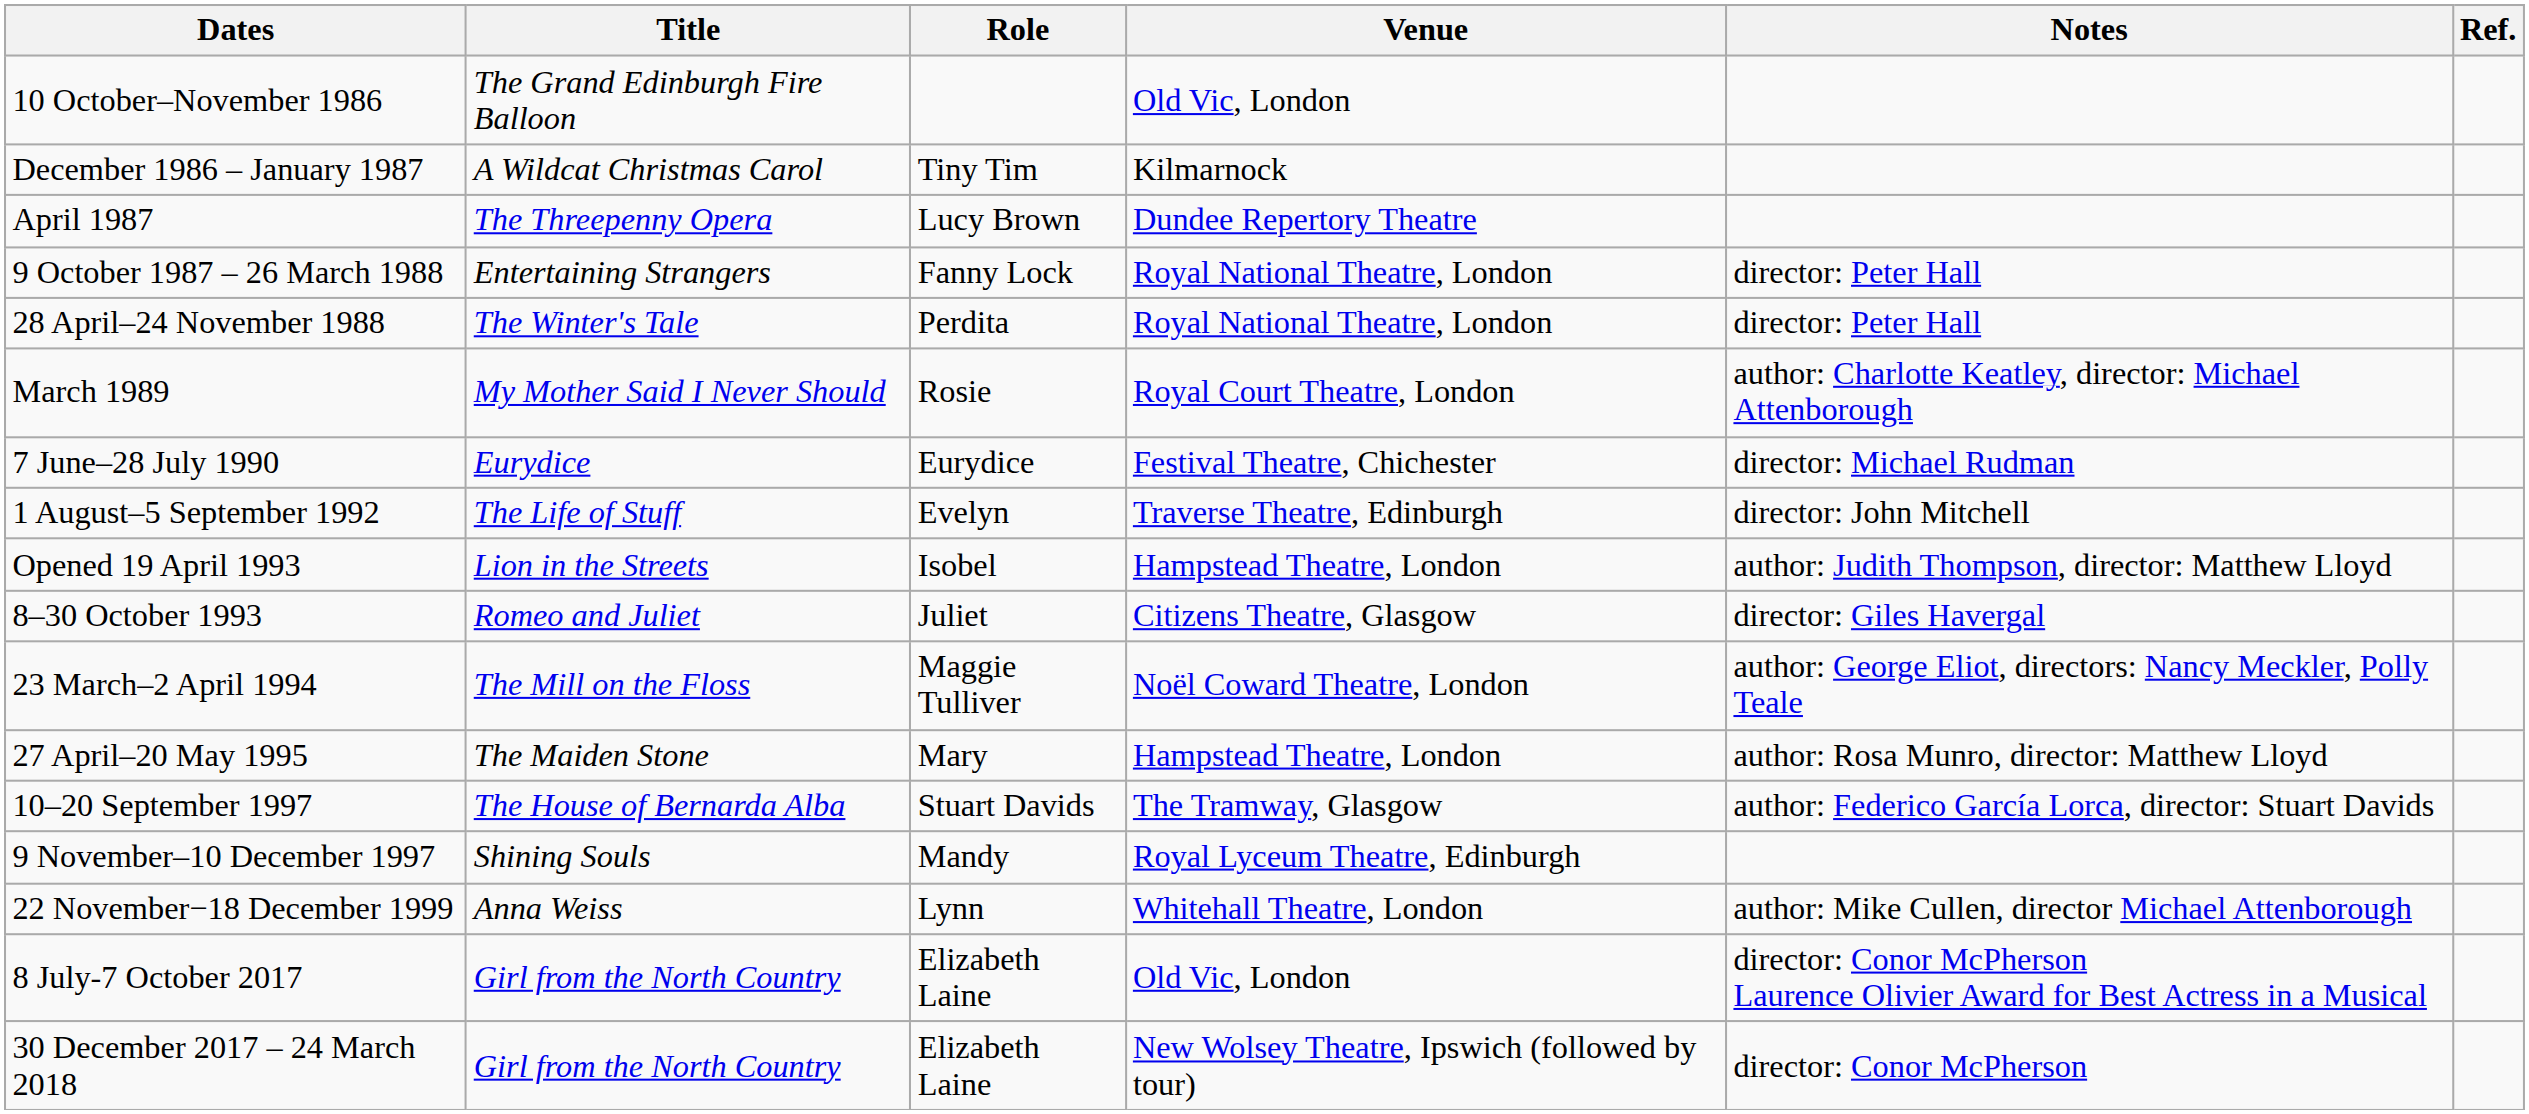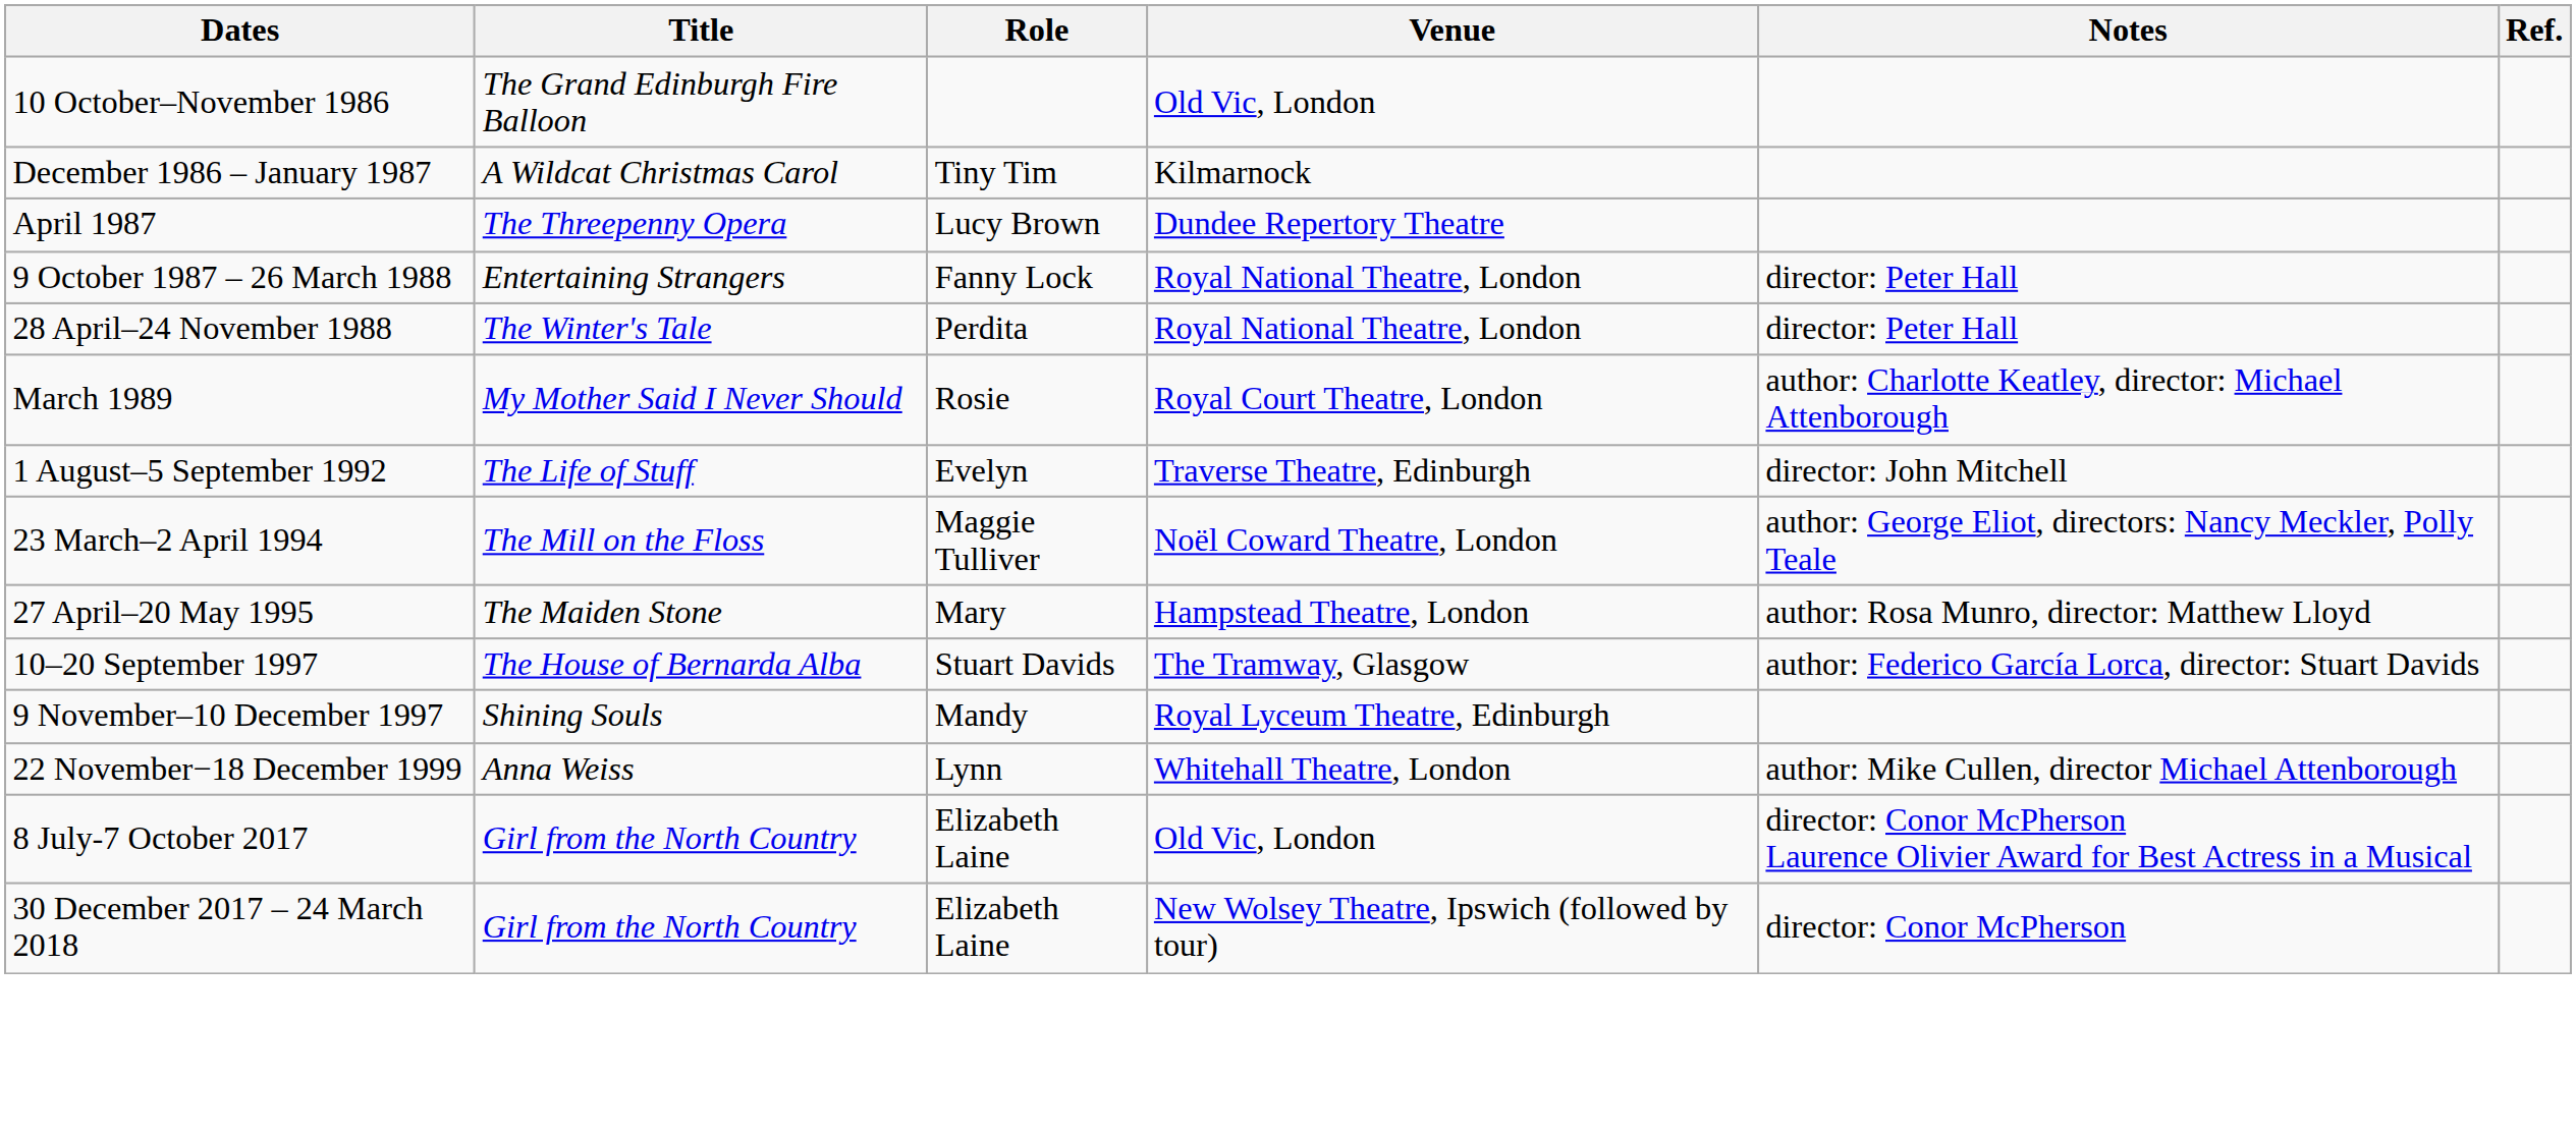 <table class="wikitable sortable">
 <tr>
 <th>Dates</th>
 <th>Title</th>
 <th>Role</th>
 <th>Venue</th>
 <th>Notes</th>
 <th>Ref.</th>
 </tr>
 <tr>
 <td>10 October–November 1986</td>
 <td><em>The Grand Edinburgh Fire Balloon</em></td>
 <td></td>
 <td><a href='#'>Old Vic</a>, London</td>
 <td></td>
 <td></td>
 </tr>
 <tr>
 <td>December 1986 – January 1987</td>
 <td><em>A Wildcat Christmas Carol</em></td>
 <td>Tiny Tim</td>
 <td>Kilmarnock</td>
 <td></td>
 <td></td>
 </tr>
 <tr>
 <td>April 1987</td>
 <td><em><a href='#'>The Threepenny Opera</a></em></td>
 <td>Lucy Brown</td>
 <td><a href='#'>Dundee Repertory Theatre</a></td>
 <td></td>
 <td></td>
 </tr>
 <tr>
 <td>9 October 1987 – 26 March 1988</td>
 <td><em>Entertaining Strangers</em></td>
 <td>Fanny Lock</td>
 <td><a href='#'>Royal National Theatre</a>, London</td>
 <td>director: <a href='#'>Peter Hall</a></td>
 <td></td>
 </tr>
 <tr>
 <td>28 April–24 November 1988</td>
 <td><em><a href='#'>The Winter's Tale</a></em></td>
 <td>Perdita</td>
 <td><a href='#'>Royal National Theatre</a>, London</td>
 <td>director: <a href='#'>Peter Hall</a></td>
 <td></td>
 </tr>
 <tr>
 <td>March 1989</td>
 <td><em><a href='#'>My Mother Said I Never Should</a></em></td>
 <td>Rosie</td>
 <td><a href='#'>Royal Court Theatre</a>, London</td>
 <td>author: <a href='#'>Charlotte Keatley</a>, director: <a href='#'>Michael Attenborough</a></td>
 <td></td>
 </tr>
 <tr>
-<td>7 June–28 July 1990</td>
-<td><em><a href='#'>Eurydice</a></em></td>
-<td>Eurydice</td>
-<td><a href='#'>Festival Theatre</a>, Chichester</td>
-<td>director: <a href='#'>Michael Rudman</a></td>
-<td></td>
-</tr>
-<tr>
 <td>1 August–5 September 1992</td>
 <td><em><a href='#'>The Life of Stuff</a></em></td>
 <td>Evelyn</td>
 <td><a href='#'>Traverse Theatre</a>, Edinburgh</td>
 <td>director: John Mitchell</td>
-<td></td>
-</tr>
-<tr>
-<td>Opened 19 April 1993</td>
-<td><em><a href='#'>Lion in the Streets</a></em></td>
-<td>Isobel</td>
-<td><a href='#'>Hampstead Theatre</a>, London</td>
-<td>author: <a href='#'>Judith Thompson</a>, director: Matthew Lloyd</td>
-<td></td>
-</tr>
-<tr>
-<td>8–30 October 1993</td>
-<td><em><a href='#'>Romeo and Juliet</a></em></td>
-<td>Juliet</td>
-<td><a href='#'>Citizens Theatre</a>, Glasgow</td>
-<td>director: <a href='#'>Giles Havergal</a></td>
 <td></td>
 </tr>
 <tr>
 <td>23 March–2 April 1994</td>
 <td><em><a href='#'>The Mill on the Floss</a></em></td>
 <td>Maggie Tulliver</td>
 <td><a href='#'>Noël Coward Theatre</a>, London</td>
 <td>author: <a href='#'>George Eliot</a>, directors: <a href='#'>Nancy Meckler</a>, <a href='#'>Polly Teale</a></td>
 <td></td>
 </tr>
 <tr>
 <td>27 April–20 May 1995</td>
 <td><em>The Maiden Stone</em></td>
 <td>Mary</td>
 <td><a href='#'>Hampstead Theatre</a>, London</td>
 <td>author: Rosa Munro, director: Matthew Lloyd</td>
 <td></td>
 </tr>
 <tr>
 <td>10–20 September 1997</td>
 <td><em><a href='#'>The House of Bernarda Alba</a></em></td>
 <td>Stuart Davids</td>
 <td><a href='#'>The Tramway</a>, Glasgow</td>
 <td>author: <a href='#'>Federico García Lorca</a>, director: Stuart Davids</td>
 <td></td>
 </tr>
 <tr>
 <td>9 November–10 December 1997</td>
 <td><em>Shining Souls</em></td>
 <td>Mandy</td>
 <td><a href='#'>Royal Lyceum Theatre</a>, Edinburgh</td>
 <td></td>
 <td></td>
 </tr>
 <tr>
 <td>22 November−18 December 1999</td>
 <td><em>Anna Weiss</em></td>
 <td>Lynn</td>
 <td><a href='#'>Whitehall Theatre</a>, London</td>
 <td>author: Mike Cullen, director <a href='#'>Michael Attenborough</a></td>
 <td></td>
 </tr>
 <tr>
 <td>8 July-7 October 2017</td>
 <td><em><a href='#'>Girl from the North Country</a></em></td>
 <td>Elizabeth Laine</td>
 <td><a href='#'>Old Vic</a>, London</td>
 <td>director: <a href='#'>Conor McPherson</a><br><a href='#'>Laurence Olivier Award for Best Actress in a Musical</a></td>
 <td></td>
 </tr>
 <tr>
 <td>30 December 2017 – 24 March 2018</td>
 <td><em><a href='#'>Girl from the North Country</a></em></td>
 <td>Elizabeth Laine</td>
 <td><a href='#'>New Wolsey Theatre</a>, Ipswich (followed by tour)</td>
 <td>director: <a href='#'>Conor McPherson</a></td>
 <td></td>
 </tr>
 </table>
